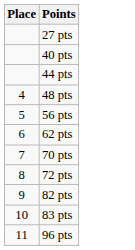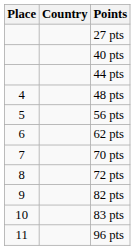 <table class=wikitable>
 <tr>
 <th>Place</th>
+<th>Country</th>
 <th>Points</th>
 </tr>
 <tr>
 <td align=center></td>
+<td></td>
 <td>27 pts</td>
 </tr>
 <tr>
 <td align=center></td>
+<td></td>
 <td>40 pts</td>
 </tr>
 <tr>
 <td align=center></td>
+<td></td>
 <td>44 pts</td>
 </tr>
 <tr>
 <td align=center>4</td>
+<td></td>
 <td>48 pts</td>
 </tr>
 <tr>
 <td align=center>5</td>
+<td></td>
 <td>56 pts</td>
 </tr>
 <tr>
 <td align=center>6</td>
+<td></td>
 <td>62 pts</td>
 </tr>
 <tr>
 <td align=center>7</td>
+<td></td>
 <td>70 pts</td>
 </tr>
 <tr>
 <td align=center>8</td>
+<td></td>
 <td>72 pts</td>
 </tr>
 <tr>
 <td align=center>9</td>
+<td></td>
 <td>82 pts</td>
 </tr>
 <tr>
 <td align=center>10</td>
+<td></td>
 <td>83 pts</td>
 </tr>
 <tr>
 <td align=center>11</td>
+<td></td>
 <td>96 pts</td>
 </tr>
 </table>
